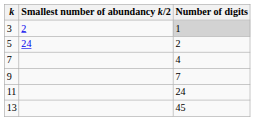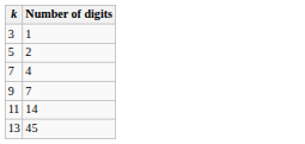 <table class="wikitable sortable">
 <tr>
 <th><em>k</em></th>
-<th>Smallest number of abundancy <em>k</em>/2</th>
 <th>Number of digits</th>
 </tr>
 <tr>
 <td>3</td>
-<td><a href='#'>2</a></td>
-<td style="background: lightgrey;">1</td>
+<td>1</td>
 </tr>
 <tr>
 <td>5</td>
-<td><a href='#'>24</a></td>
 <td>2</td>
 </tr>
 <tr>
 <td>7</td>
-<td></td>
 <td>4</td>
 </tr>
 <tr>
 <td>9</td>
-<td></td>
 <td>7</td>
 </tr>
 <tr>
 <td>11</td>
-<td></td>
-<td>24</td>
+<td>14</td>
 </tr>
 <tr>
 <td>13</td>
-<td></td>
 <td>45</td>
 </tr>
 </table>
